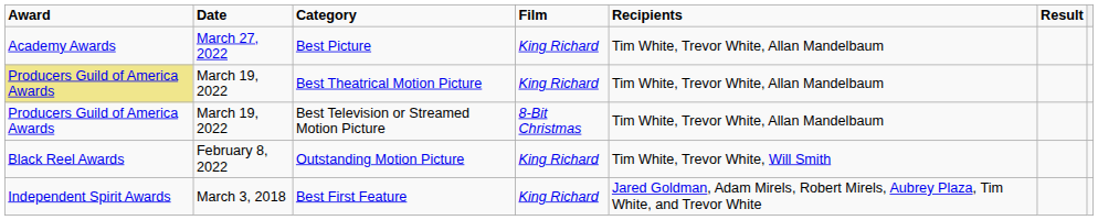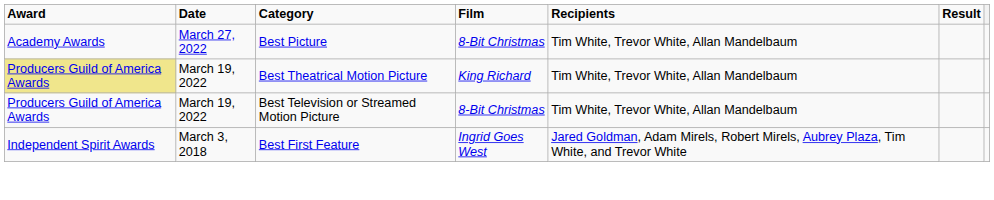 <table class="wikitable ">
 <tr>
 <td><strong>Award</strong></td>
 <td><strong>Date</strong></td>
 <td><strong>Category</strong></td>
 <td><strong>Film</strong></td>
 <td><strong>Recipients</strong></td>
 <td><strong>Result</strong></td>
 <th></th>
 </tr>
 <tr>
 <td><a href='#'>Academy Awards</a></td>
 <td><a href='#'>March 27, 2022</a></td>
 <td><a href='#'>Best Picture</a></td>
-<td><em><a href='#'>King Richard</a></em></td>
+<td><em><a href='#'>8-Bit Christmas</a></em></td>
 <td>Tim White, Trevor White, Allan Mandelbaum</td>
 <td></td>
 <td align="center"></td>
 </tr>
 <tr>
 <td style="background: khaki;"><a href='#'>Producers Guild of America Awards</a></td>
 <td>March 19, 2022</td>
 <td><a href='#'>Best Theatrical Motion Picture</a></td>
 <td><em><a href='#'>King Richard</a></em></td>
 <td>Tim White, Trevor White, Allan Mandelbaum</td>
 <td></td>
 <td align="center"></td>
 </tr>
 <tr>
 <td><a href='#'>Producers Guild of America Awards</a></td>
 <td>March 19, 2022</td>
 <td>Best Television or Streamed Motion Picture</td>
 <td><em><a href='#'>8-Bit Christmas</a></em></td>
 <td>Tim White, Trevor White, Allan Mandelbaum</td>
 <td></td>
 <td align="center"></td>
 </tr>
 <tr>
-<td><a href='#'>Black Reel Awards</a></td>
-<td>February 8, 2022</td>
-<td><a href='#'>Outstanding Motion Picture</a></td>
-<td><em><a href='#'>King Richard</a></em></td>
-<td>Tim White, Trevor White, <a href='#'>Will Smith</a></td>
-<td></td>
-<td align="center"></td>
-</tr>
-<tr>
 <td><a href='#'>Independent Spirit Awards</a></td>
 <td>March 3, 2018</td>
 <td><a href='#'>Best First Feature</a></td>
-<td><em><a href='#'>King Richard</a></em></td>
+<td><em><a href='#'>Ingrid Goes West</a></em></td>
 <td><a href='#'>Jared Goldman</a>, Adam Mirels, Robert Mirels, <a href='#'>Aubrey Plaza</a>, Tim White, and Trevor White</td>
 <td></td>
 <td align="center"></td>
 </tr>
 </table>
